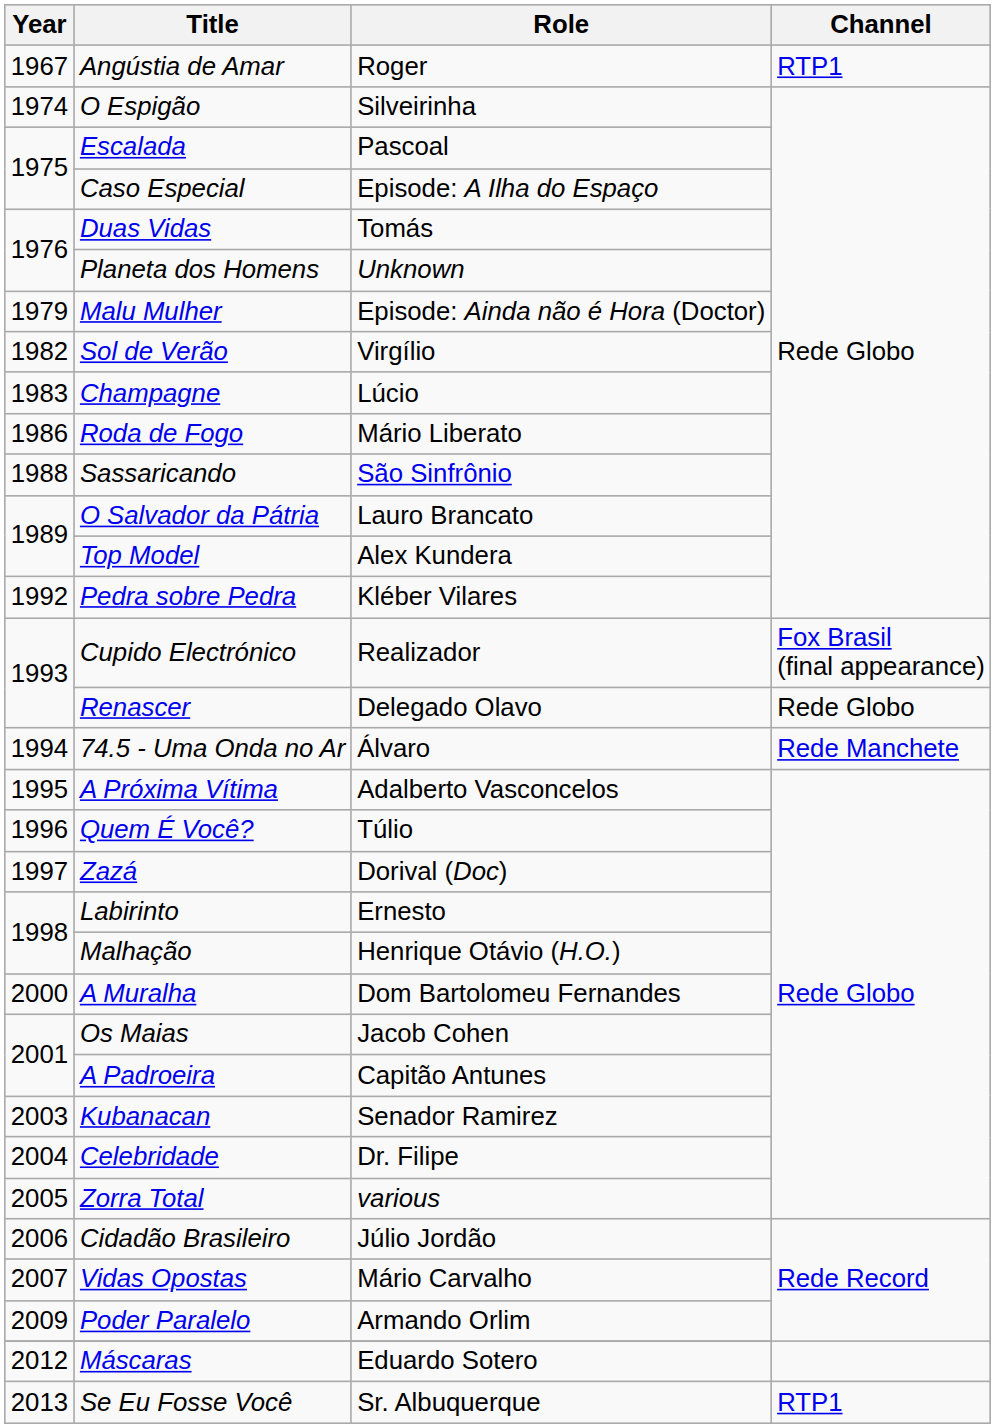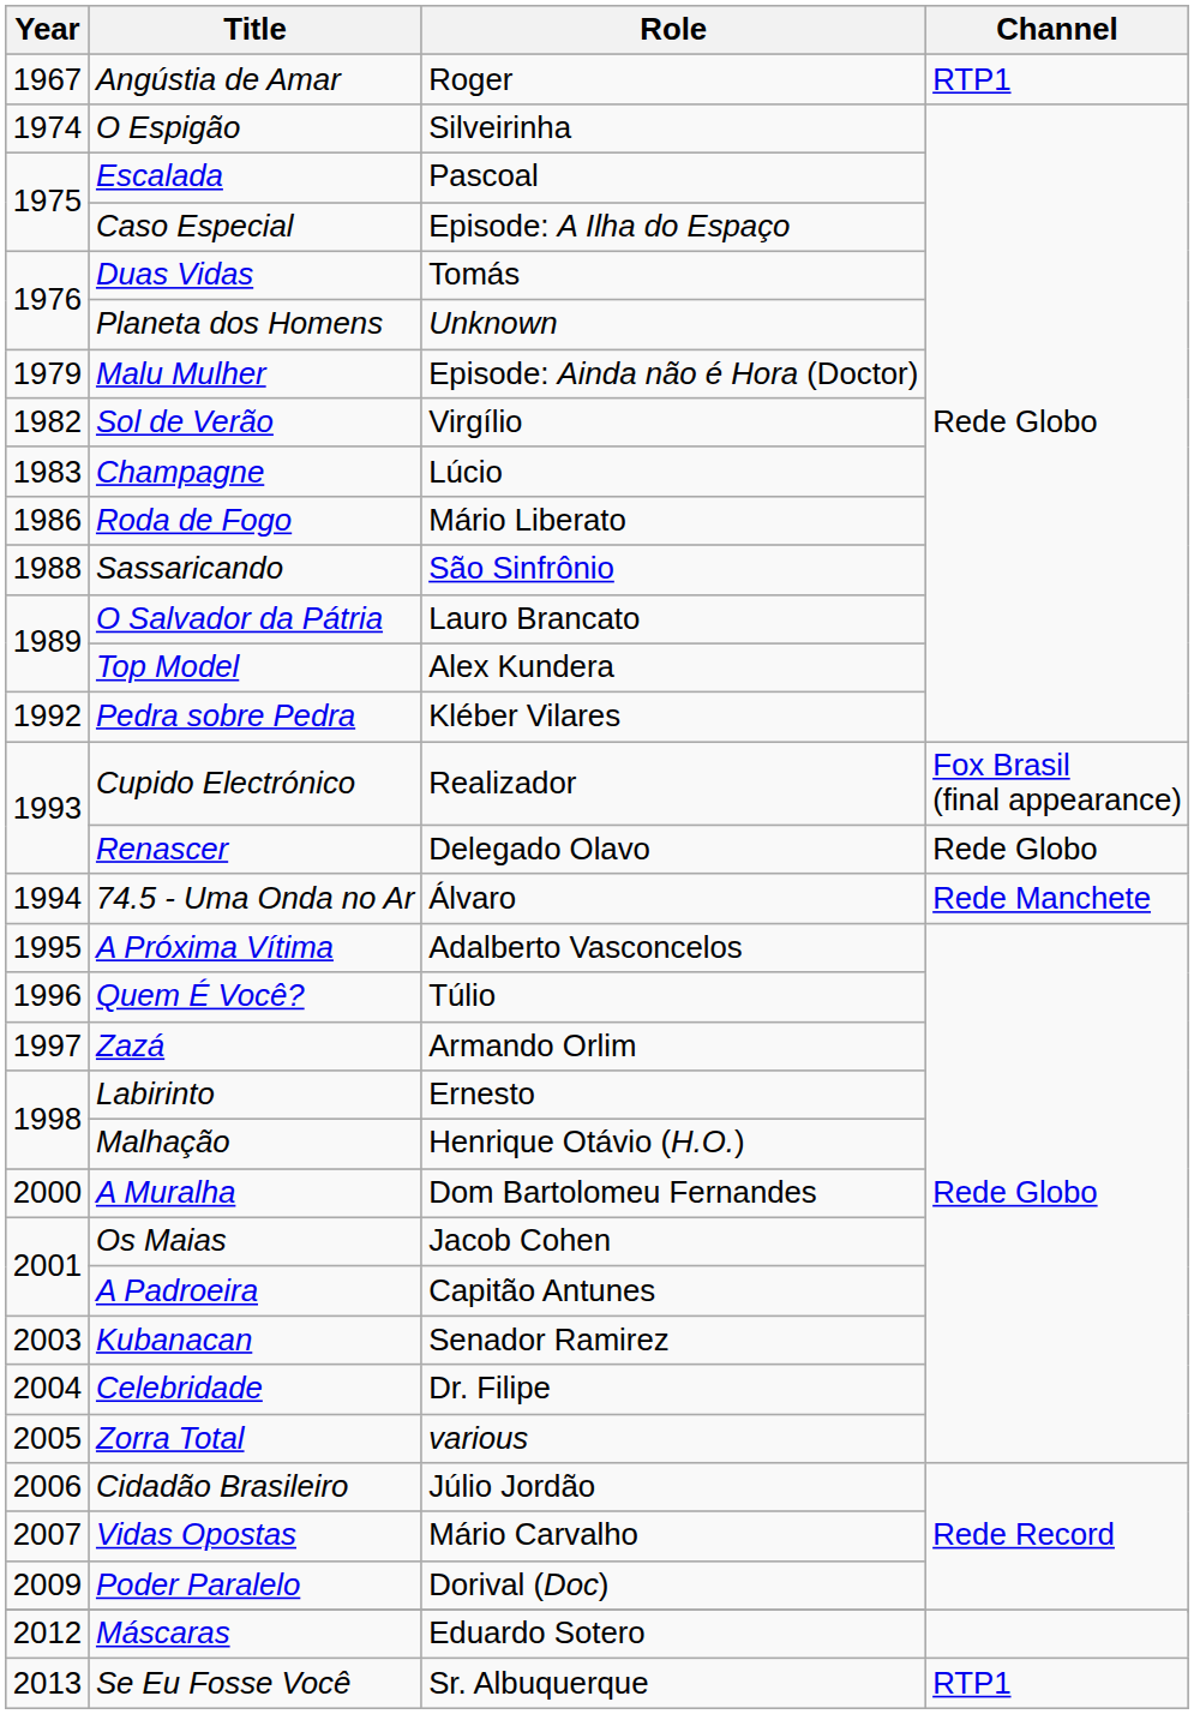 <table class="wikitable">
 <tr>
 <th>Year</th>
 <th>Title</th>
 <th>Role</th>
 <th>Channel</th>
 </tr>
 <tr>
 <td>1967</td>
 <td><em>Angústia de Amar</em></td>
 <td>Roger</td>
 <td><a href='#'>RTP1</a></td>
 </tr>
 <tr>
 <td>1974</td>
 <td><em>O Espigão</em></td>
 <td>Silveirinha</td>
 <td rowspan="13">Rede Globo</td>
 </tr>
 <tr>
 <td rowspan="2">1975</td>
 <td><em><a href='#'>Escalada</a></em></td>
 <td>Pascoal</td>
 </tr>
 <tr>
 <td><em>Caso Especial</em></td>
 <td>Episode: <em>A Ilha do Espaço</em></td>
 </tr>
 <tr>
 <td rowspan="2">1976</td>
 <td><em><a href='#'>Duas Vidas</a></em></td>
 <td>Tomás</td>
 </tr>
 <tr>
 <td><em>Planeta dos Homens</em></td>
 <td><em>Unknown</em></td>
 </tr>
 <tr>
 <td>1979</td>
 <td><em><a href='#'>Malu Mulher</a></em></td>
 <td>Episode: <em>Ainda não é Hora</em> (Doctor)</td>
 </tr>
 <tr>
 <td>1982</td>
 <td><em><a href='#'>Sol de Verão</a></em></td>
 <td>Virgílio</td>
 </tr>
 <tr>
 <td>1983</td>
 <td><em><a href='#'>Champagne</a></em></td>
 <td>Lúcio</td>
 </tr>
 <tr>
 <td>1986</td>
 <td><em><a href='#'>Roda de Fogo</a></em></td>
 <td>Mário Liberato</td>
 </tr>
 <tr>
 <td>1988</td>
 <td><em>Sassaricando</em></td>
 <td><a href='#'>São Sinfrônio</a></td>
 </tr>
 <tr>
 <td rowspan="2">1989</td>
 <td><em><a href='#'>O Salvador da Pátria</a></em></td>
 <td>Lauro Brancato</td>
 </tr>
 <tr>
 <td><em><a href='#'>Top Model</a></em></td>
 <td>Alex Kundera</td>
 </tr>
 <tr>
 <td>1992</td>
 <td><em><a href='#'>Pedra sobre Pedra</a></em></td>
 <td>Kléber Vilares</td>
 </tr>
 <tr>
 <td rowspan="2">1993</td>
 <td><em>Cupido Electrónico</em></td>
 <td>Realizador</td>
 <td><a href='#'>Fox Brasil</a><br>(final appearance)</td>
 </tr>
 <tr>
 <td><em><a href='#'>Renascer</a></em></td>
 <td>Delegado Olavo</td>
 <td>Rede Globo</td>
 </tr>
 <tr>
 <td>1994</td>
 <td><em>74.5 - Uma Onda no Ar</em></td>
 <td>Álvaro</td>
 <td><a href='#'>Rede Manchete</a></td>
 </tr>
 <tr>
 <td>1995</td>
 <td><em><a href='#'>A Próxima Vítima</a></em></td>
 <td>Adalberto Vasconcelos</td>
 <td rowspan="11"><a href='#'>Rede Globo</a></td>
 </tr>
 <tr>
 <td>1996</td>
 <td><em><a href='#'>Quem É Você?</a></em></td>
 <td>Túlio</td>
 </tr>
 <tr>
 <td>1997</td>
 <td><em><a href='#'>Zazá</a></em></td>
-<td>Dorival (<em>Doc</em>)</td>
+<td>Armando Orlim</td>
 </tr>
 <tr>
 <td rowspan="2">1998</td>
 <td><em>Labirinto</em></td>
 <td>Ernesto</td>
 </tr>
 <tr>
 <td><em>Malhação</em></td>
 <td>Henrique Otávio (<em>H.O.</em>)</td>
 </tr>
 <tr>
 <td>2000</td>
 <td><em><a href='#'>A Muralha</a></em></td>
 <td>Dom Bartolomeu Fernandes</td>
 </tr>
 <tr>
 <td rowspan="2">2001</td>
 <td><em>Os Maias</em></td>
 <td>Jacob Cohen</td>
 </tr>
 <tr>
 <td><em><a href='#'>A Padroeira</a></em></td>
 <td>Capitão Antunes</td>
 </tr>
 <tr>
 <td>2003</td>
 <td><em><a href='#'>Kubanacan</a></em></td>
 <td>Senador Ramirez</td>
 </tr>
 <tr>
 <td>2004</td>
 <td><em><a href='#'>Celebridade</a></em></td>
 <td>Dr. Filipe</td>
 </tr>
 <tr>
 <td>2005</td>
 <td><em><a href='#'>Zorra Total</a></em></td>
 <td><em>various</em></td>
 </tr>
 <tr>
 <td>2006</td>
 <td><em>Cidadão Brasileiro</em></td>
 <td>Júlio Jordão</td>
 <td rowspan="4"><a href='#'>Rede Record</a></td>
 </tr>
 <tr>
 <td>2007</td>
 <td><em><a href='#'>Vidas Opostas</a></em></td>
 <td>Mário Carvalho</td>
 </tr>
 <tr>
 <td>2009</td>
 <td><em><a href='#'>Poder Paralelo</a></em></td>
-<td>Armando Orlim</td>
+<td>Dorival (<em>Doc</em>)</td>
 </tr>
 <tr>
 </tr>
 <tr>
 <td>2012</td>
 <td><em><a href='#'>Máscaras</a></em></td>
 <td>Eduardo Sotero</td>
 </tr>
 <tr>
 <td>2013</td>
 <td><em>Se Eu Fosse Você</em></td>
 <td>Sr. Albuquerque</td>
 <td><a href='#'>RTP1</a></td>
 </tr>
 </table>
